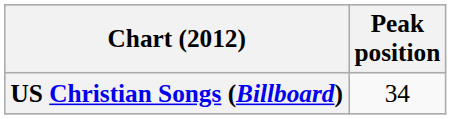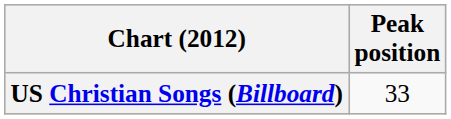 <table class="wikitable sortable plainrowheaders" style="text-align:center">
 <tr>
 <th scope="col">Chart (2012)</th>
 <th scope="col">Peak<br>position</th>
 </tr>
 <tr>
 <th scope="row">US <a href='#'>Christian Songs</a> (<em><a href='#'>Billboard</a></em>)</th>
-<td>34</td>
+<td>33</td>
 </tr>
 </table>
